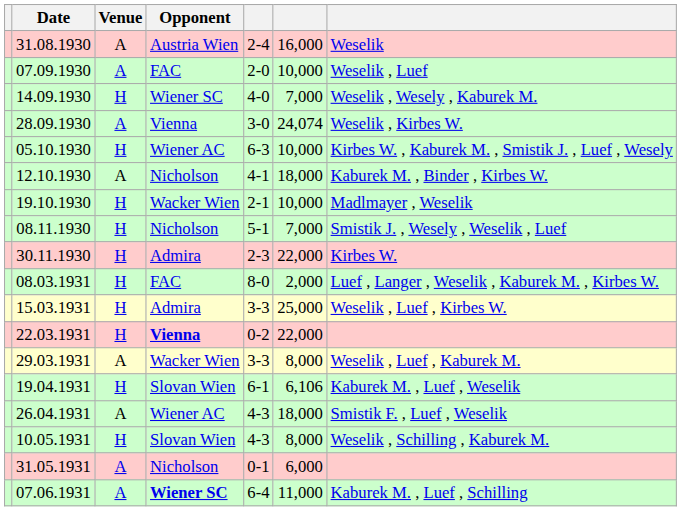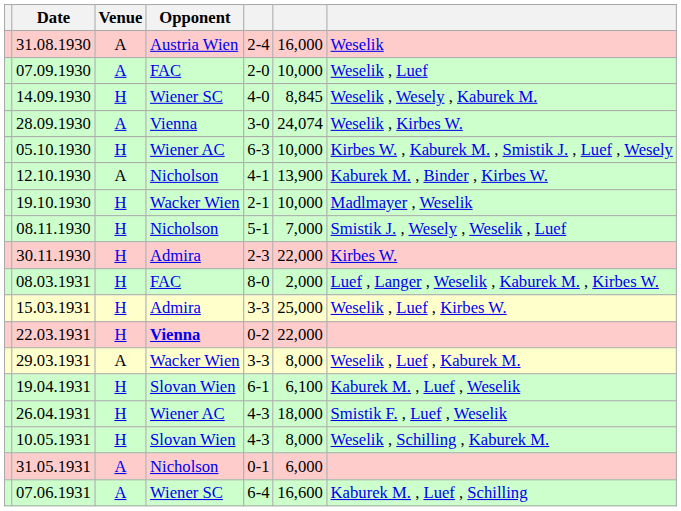 <table class="wikitable" Style="text-align: center">
 <tr>
 <th></th>
 <th>Date</th>
 <th>Venue</th>
 <th>Opponent</th>
 <th></th>
 <th></th>
 <th></th>
 </tr>
 <tr style="background:#fcc">
 <td></td>
 <td>31.08.1930</td>
 <td>A</td>
 <td align="left"><a href='#'>Austria Wien</a></td>
 <td>2-4</td>
 <td align="right">16,000</td>
 <td align="left"><a href='#'>Weselik</a>  </td>
 </tr>
 <tr style="background:#cfc">
 <td></td>
 <td>07.09.1930</td>
 <td><a href='#'>A</a></td>
 <td align="left"><a href='#'>FAC</a></td>
 <td>2-0</td>
 <td align="right">10,000</td>
 <td align="left"><a href='#'>Weselik</a> , <a href='#'>Luef</a> </td>
 </tr>
 <tr style="background:#cfc">
 <td></td>
 <td>14.09.1930</td>
 <td><a href='#'>H</a></td>
 <td align="left"><a href='#'>Wiener SC</a></td>
 <td>4-0</td>
-<td align="right">7,000</td>
+<td align="right">8,845</td>
 <td align="left"><a href='#'>Weselik</a>  , <a href='#'>Wesely</a> , <a href='#'>Kaburek M.</a> </td>
 </tr>
 <tr style="background:#cfc">
 <td></td>
 <td>28.09.1930</td>
 <td><a href='#'>A</a></td>
 <td align="left"><a href='#'>Vienna</a></td>
 <td>3-0</td>
 <td align="right">24,074</td>
 <td align="left"><a href='#'>Weselik</a>  , <a href='#'>Kirbes W.</a> </td>
 </tr>
 <tr style="background:#cfc">
 <td></td>
 <td>05.10.1930</td>
 <td><a href='#'>H</a></td>
 <td align="left"><a href='#'>Wiener AC</a></td>
 <td>6-3</td>
 <td align="right">10,000</td>
 <td align="left"><a href='#'>Kirbes W.</a> , <a href='#'>Kaburek M.</a>  , <a href='#'>Smistik J.</a> , <a href='#'>Luef</a> , <a href='#'>Wesely</a> </td>
 </tr>
 <tr style="background:#cfc">
 <td></td>
 <td>12.10.1930</td>
 <td>A</td>
 <td align="left"><a href='#'>Nicholson</a></td>
 <td>4-1</td>
-<td align="right">18,000</td>
+<td align="right">13,900</td>
 <td align="left"><a href='#'>Kaburek M.</a> , <a href='#'>Binder</a>  , <a href='#'>Kirbes W.</a> </td>
 </tr>
 <tr style="background:#cfc">
 <td></td>
 <td>19.10.1930</td>
 <td><a href='#'>H</a></td>
 <td align="left"><a href='#'>Wacker Wien</a></td>
 <td>2-1</td>
 <td align="right">10,000</td>
 <td align="left"><a href='#'>Madlmayer</a> , <a href='#'>Weselik</a> </td>
 </tr>
 <tr style="background:#cfc">
 <td></td>
 <td>08.11.1930</td>
 <td><a href='#'>H</a></td>
 <td align="left"><a href='#'>Nicholson</a></td>
 <td>5-1</td>
 <td align="right">7,000</td>
 <td align="left"><a href='#'>Smistik J.</a> , <a href='#'>Wesely</a>  , <a href='#'>Weselik</a> , <a href='#'>Luef</a> </td>
 </tr>
 <tr style="background:#fcc">
 <td></td>
 <td>30.11.1930</td>
 <td><a href='#'>H</a></td>
 <td align="left"><a href='#'>Admira</a></td>
 <td>2-3</td>
 <td align="right">22,000</td>
 <td align="left"><a href='#'>Kirbes W.</a>  </td>
 </tr>
 <tr style="background:#cfc">
 <td></td>
 <td>08.03.1931</td>
 <td><a href='#'>H</a></td>
 <td align="left"><a href='#'>FAC</a></td>
 <td>8-0</td>
 <td align="right">2,000</td>
 <td align="left"><a href='#'>Luef</a> , <a href='#'>Langer</a> , <a href='#'>Weselik</a>  , <a href='#'>Kaburek M.</a>   , <a href='#'>Kirbes W.</a> </td>
 </tr>
 <tr style="background:#ffc">
 <td></td>
 <td>15.03.1931</td>
 <td><a href='#'>H</a></td>
 <td align="left"><a href='#'>Admira</a></td>
 <td>3-3</td>
 <td align="right">25,000</td>
 <td align="left"><a href='#'>Weselik</a> , <a href='#'>Luef</a> , <a href='#'>Kirbes W.</a> </td>
 </tr>
 <tr style="background:#fcc">
 <td></td>
 <td>22.03.1931</td>
 <td><a href='#'>H</a></td>
 <td align="left"><strong><a href='#'>Vienna</a></strong></td>
 <td>0-2</td>
 <td align="right">22,000</td>
 <td align="left"></td>
 </tr>
 <tr style="background:#ffc">
 <td></td>
 <td>29.03.1931</td>
 <td>A</td>
 <td align="left"><a href='#'>Wacker Wien</a></td>
 <td>3-3</td>
 <td align="right">8,000</td>
 <td align="left"><a href='#'>Weselik</a> , <a href='#'>Luef</a> , <a href='#'>Kaburek M.</a> </td>
 </tr>
 <tr style="background:#cfc">
 <td></td>
 <td>19.04.1931</td>
 <td><a href='#'>H</a></td>
 <td align="left"><a href='#'>Slovan Wien</a></td>
 <td>6-1</td>
-<td align="right">6,106</td>
+<td align="right">6,100</td>
 <td align="left"><a href='#'>Kaburek M.</a>  , <a href='#'>Luef</a>   , <a href='#'>Weselik</a> </td>
 </tr>
 <tr style="background:#cfc">
 <td></td>
 <td>26.04.1931</td>
-<td>A</td>
+<td><a href='#'>H</a></td>
 <td align="left"><a href='#'>Wiener AC</a></td>
 <td>4-3</td>
 <td align="right">18,000</td>
 <td align="left"><a href='#'>Smistik F.</a>  , <a href='#'>Luef</a> , <a href='#'>Weselik</a> </td>
 </tr>
 <tr style="background:#cfc">
 <td></td>
 <td>10.05.1931</td>
 <td><a href='#'>H</a></td>
 <td align="left"><a href='#'>Slovan Wien</a></td>
 <td>4-3</td>
 <td align="right">8,000</td>
 <td align="left"><a href='#'>Weselik</a> , <a href='#'>Schilling</a>  , <a href='#'>Kaburek M.</a> </td>
 </tr>
 <tr style="background:#fcc">
 <td></td>
 <td>31.05.1931</td>
 <td><a href='#'>A</a></td>
 <td align="left"><a href='#'>Nicholson</a></td>
 <td>0-1</td>
 <td align="right">6,000</td>
 <td align="left"></td>
 </tr>
 <tr style="background:#cfc">
 <td></td>
 <td>07.06.1931</td>
 <td><a href='#'>A</a></td>
-<td align="left"><strong><a href='#'>Wiener SC</a></strong></td>
+<td align="left"><a href='#'>Wiener SC</a></td>
 <td>6-4</td>
-<td align="right">11,000</td>
+<td align="right">16,600</td>
 <td align="left"><a href='#'>Kaburek M.</a>   , <a href='#'>Luef</a>  , <a href='#'>Schilling</a> </td>
 </tr>
 </table>
